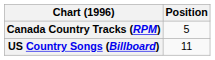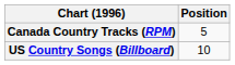 <table class="wikitable sortable plainrowheaders">
 <tr>
 <th scope="col">Chart (1996)</th>
 <th scope="col">Position</th>
 </tr>
 <tr>
 <th scope="row">Canada Country Tracks (<em><a href='#'>RPM</a></em>)</th>
 <td align="center">5</td>
 </tr>
 <tr>
 <th scope="row">US <a href='#'>Country Songs</a> (<em><a href='#'>Billboard</a></em>)</th>
-<td align="center">11</td>
+<td align="center">10</td>
 </tr>
 </table>
